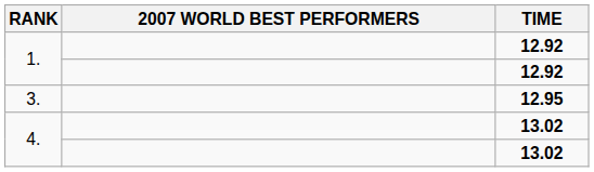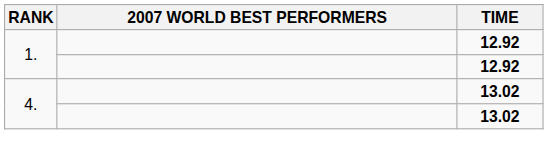 <table class="wikitable" style="border-collapse: collapse; font-size: 90%;">
 <tr>
 <th>RANK</th>
 <th align="center" style="width: 25em">2007 WORLD BEST PERFORMERS</th>
 <th align="center" style="width: 5em">TIME</th>
 </tr>
 <tr>
 <td rowspan=2 align="center">1.</td>
 <td></td>
 <td align="center"><strong>12.92</strong></td>
 </tr>
 <tr>
 <td></td>
 <td align="center"><strong>12.92</strong></td>
 </tr>
 <tr>
-<td align="center">3.</td>
-<td></td>
-<td align="center"><strong>12.95</strong></td>
-</tr>
-<tr>
 <td rowspan=2 align="center">4.</td>
 <td></td>
 <td align="center"><strong>13.02</strong></td>
 </tr>
 <tr>
 <td></td>
 <td align="center"><strong>13.02</strong></td>
 </tr>
 </table>
